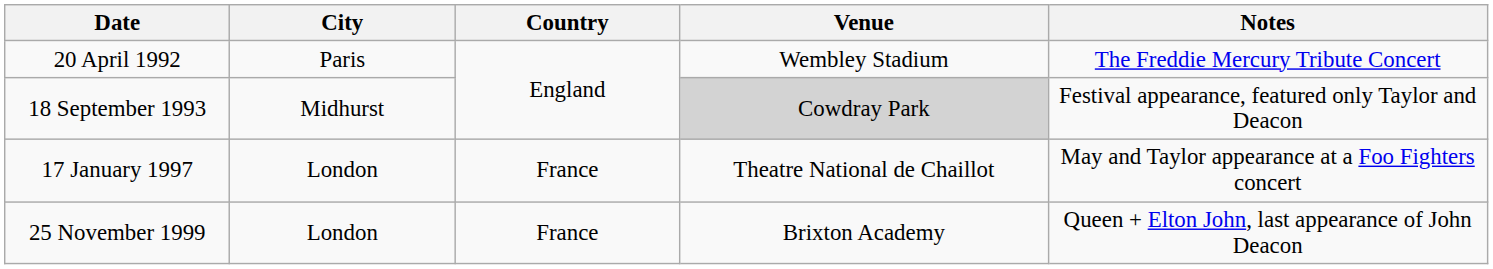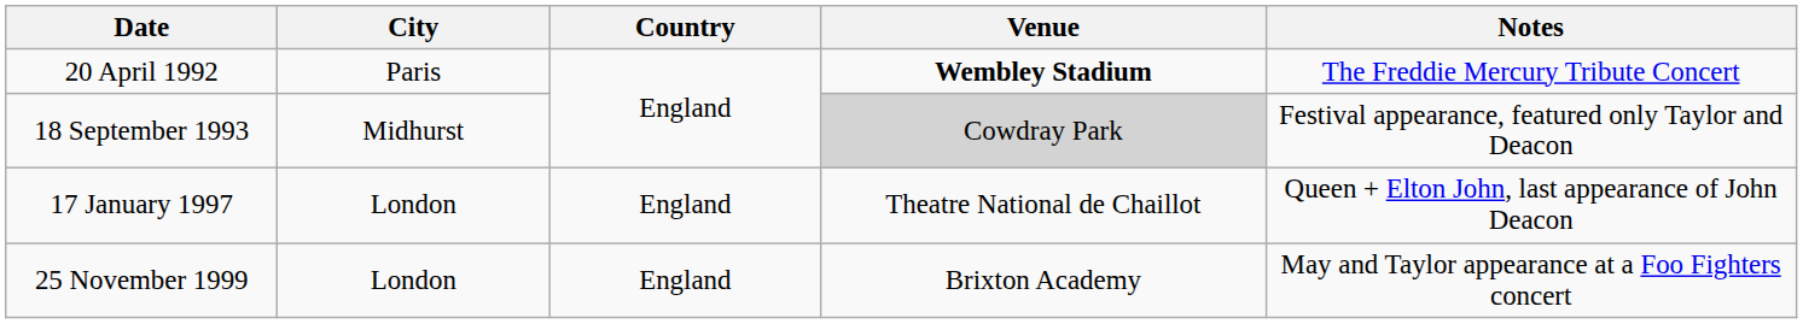 <table class="wikitable" style="text-align:center;">
 <tr>
 <th style="width:150px;">Date</th>
 <th style="width:150px;">City</th>
 <th style="width:150px;">Country</th>
 <th style="width:250px;">Venue</th>
 <th style="width:300px;">Notes</th>
 </tr>
 <tr>
 <td>20 April 1992</td>
 <td>Paris</td>
 <td rowspan="2">England</td>
-<td>Wembley Stadium</td>
+<td><strong>Wembley Stadium</strong></td>
 <td><a href='#'>The Freddie Mercury Tribute Concert</a></td>
 </tr>
 <tr>
 <td>18 September 1993</td>
 <td>Midhurst</td>
 <td style="background: lightgrey;">Cowdray Park</td>
 <td>Festival appearance, featured only Taylor and Deacon</td>
 </tr>
 <tr>
 <td>17 January 1997</td>
 <td>London</td>
-<td>France</td>
+<td>England</td>
 <td>Theatre National de Chaillot</td>
-<td>May and Taylor appearance at a <a href='#'>Foo Fighters</a> concert</td>
+<td>Queen + <a href='#'>Elton John</a>, last appearance of John Deacon</td>
 </tr>
 <tr>
 <td>25 November 1999</td>
 <td>London</td>
-<td>France</td>
+<td>England</td>
 <td>Brixton Academy</td>
-<td>Queen + <a href='#'>Elton John</a>, last appearance of John Deacon</td>
+<td>May and Taylor appearance at a <a href='#'>Foo Fighters</a> concert</td>
 </tr>
 </table>
